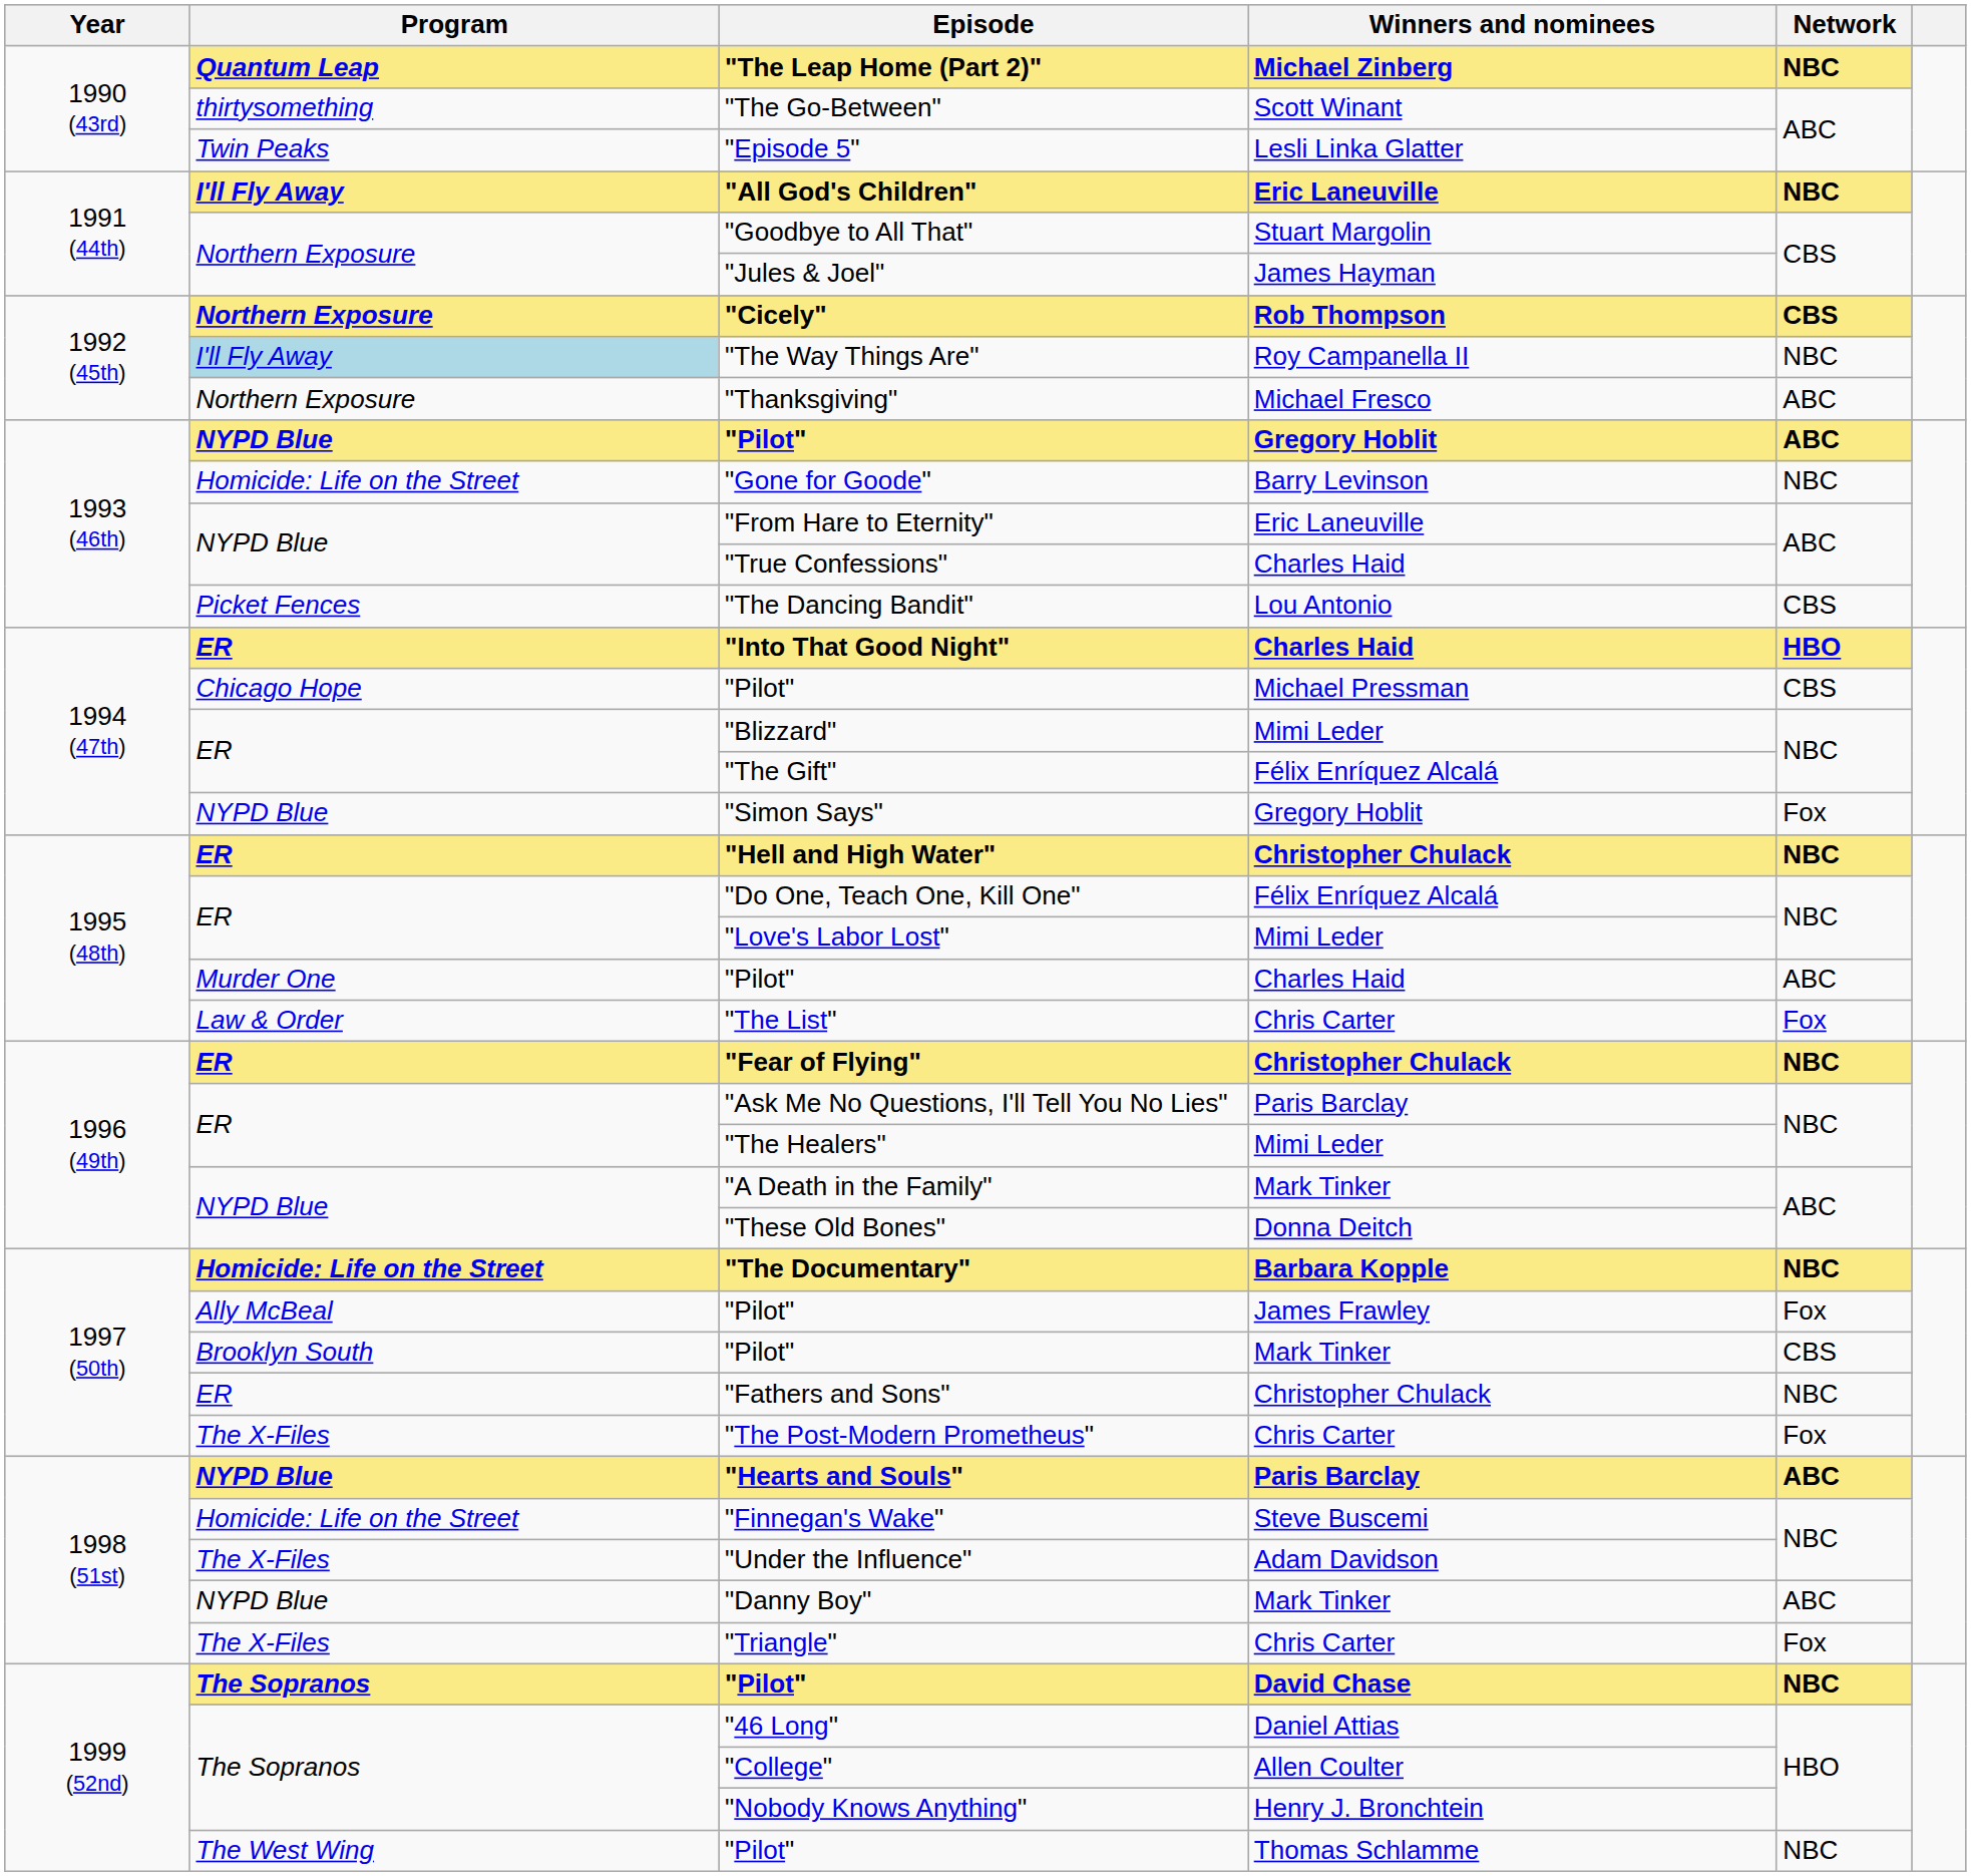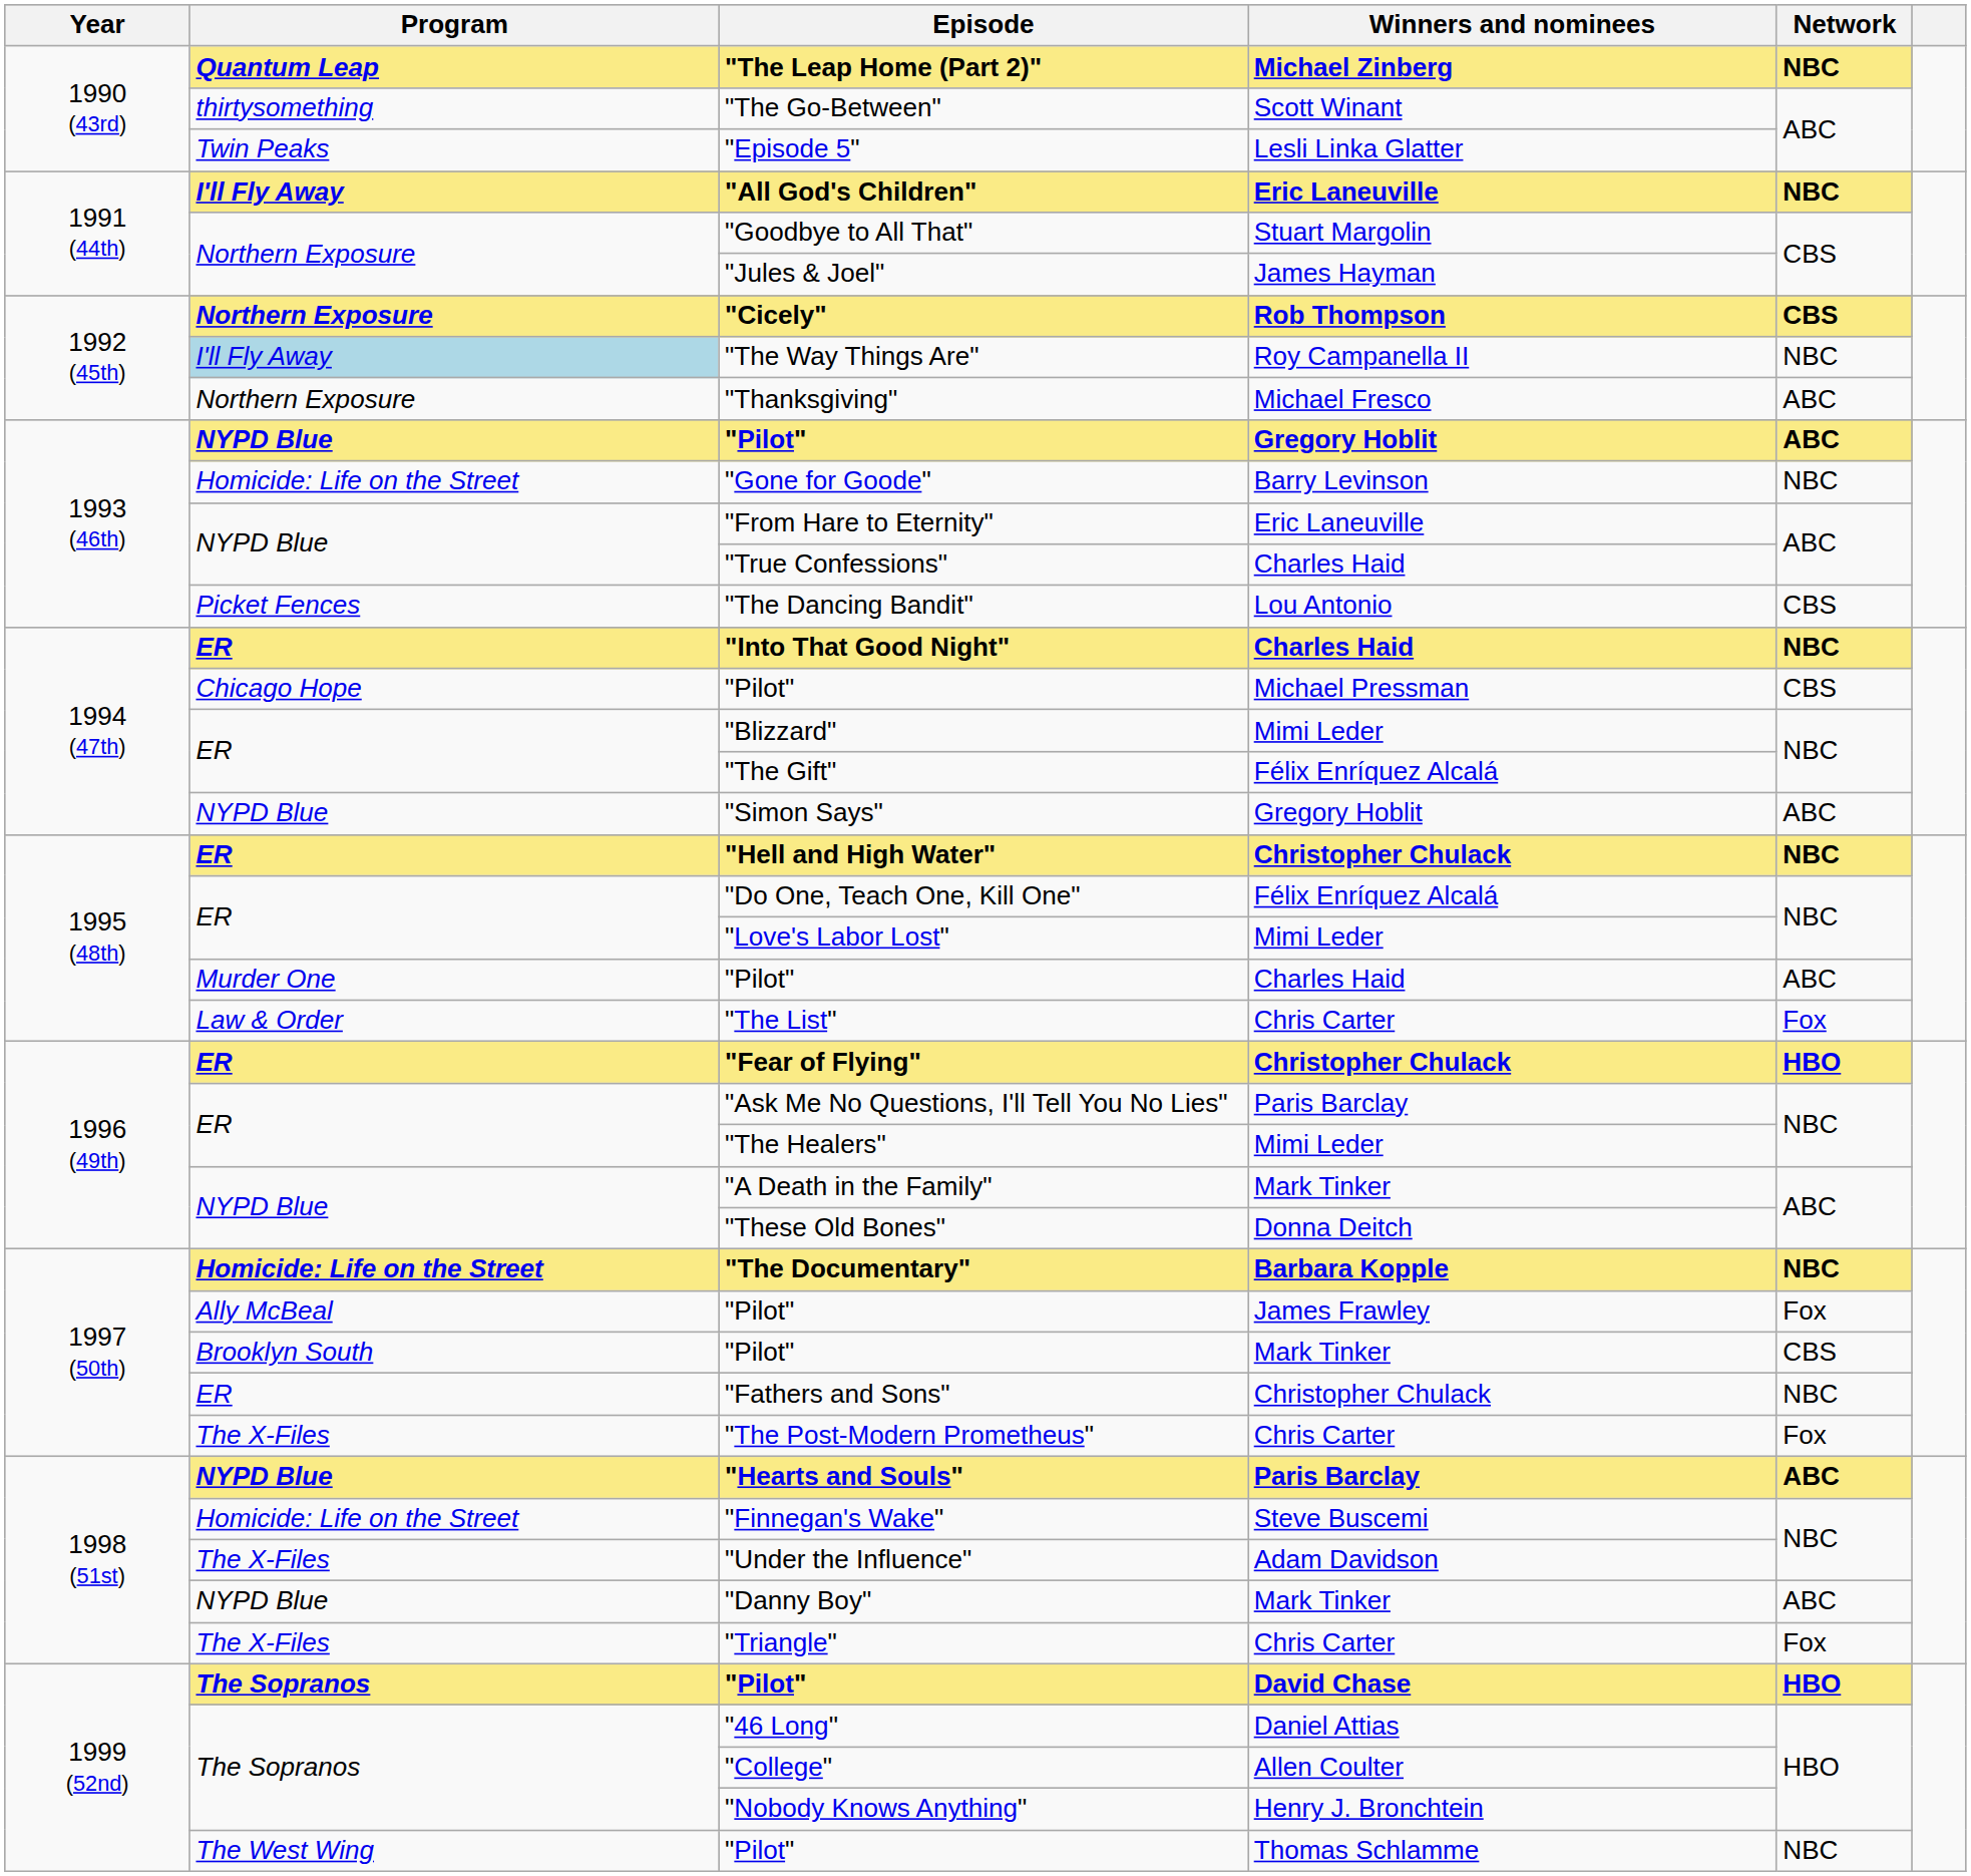 <table class="wikitable" width="95%" cellpadding="5">
 <tr>
 <th width="7%">Year</th>
 <th width="20%">Program</th>
 <th width="20%">Episode</th>
 <th width="20%">Winners and nominees</th>
 <th width="3%">Network</th>
 <th width="2%"></th>
 </tr>
 <tr>
 <td rowspan=3 style="text-align:center;">1990<br><small>(<a href='#'>43rd</a>)</small></td>
 <td style="background:#FAEB86;"><strong><em><a href='#'>Quantum Leap</a></em></strong></td>
 <td style="background:#FAEB86;"><strong>"The Leap Home (Part 2)"</strong></td>
 <td style="background:#FAEB86;"><strong><a href='#'>Michael Zinberg</a></strong></td>
 <td style="background:#FAEB86;"><strong>NBC</strong></td>
 <td rowspan="3" style="text-align:center;"></td>
 </tr>
 <tr>
 <td><em><a href='#'>thirtysomething</a></em></td>
 <td>"The Go-Between"</td>
 <td><a href='#'>Scott Winant</a></td>
 <td rowspan=2>ABC</td>
 </tr>
 <tr>
 <td><em><a href='#'>Twin Peaks</a></em></td>
 <td>"<a href='#'>Episode 5</a>"</td>
 <td><a href='#'>Lesli Linka Glatter</a></td>
 </tr>
 <tr>
 <td rowspan=3 style="text-align:center;">1991<br><small>(<a href='#'>44th</a>)</small></td>
 <td style="background:#FAEB86;"><strong><em><a href='#'>I'll Fly Away</a></em></strong></td>
 <td style="background:#FAEB86;"><strong>"All God's Children"</strong></td>
 <td style="background:#FAEB86;"><strong><a href='#'>Eric Laneuville</a></strong></td>
 <td style="background:#FAEB86;"><strong>NBC</strong></td>
 <td rowspan="3" style="text-align:center;"></td>
 </tr>
 <tr>
 <td rowspan=2><em><a href='#'>Northern Exposure</a></em></td>
 <td>"Goodbye to All That"</td>
 <td><a href='#'>Stuart Margolin</a></td>
 <td rowspan=2>CBS</td>
 </tr>
 <tr>
 <td>"Jules & Joel"</td>
 <td><a href='#'>James Hayman</a></td>
 </tr>
 <tr>
 <td rowspan=3 style="text-align:center;">1992<br><small>(<a href='#'>45th</a>)</small></td>
 <td style="background:#FAEB86;"><strong><em><a href='#'>Northern Exposure</a></em></strong></td>
 <td style="background:#FAEB86;"><strong>"Cicely"</strong></td>
 <td style="background:#FAEB86;"><strong><a href='#'>Rob Thompson</a></strong></td>
 <td style="background:#FAEB86;"><strong>CBS</strong></td>
 <td rowspan="3" style="text-align:center;"></td>
 </tr>
 <tr>
 <td style="background: lightblue;"><em><a href='#'>I'll Fly Away</a></em></td>
 <td>"The Way Things Are"</td>
 <td><a href='#'>Roy Campanella II</a></td>
 <td>NBC</td>
 </tr>
 <tr>
 <td><em>Northern Exposure</em></td>
 <td>"Thanksgiving"</td>
 <td><a href='#'>Michael Fresco</a></td>
 <td>ABC</td>
 </tr>
 <tr>
 <td rowspan=5 style="text-align:center;">1993<br><small>(<a href='#'>46th</a>)</small></td>
 <td style="background:#FAEB86;"><strong><em><a href='#'>NYPD Blue</a></em></strong></td>
 <td style="background:#FAEB86;"><strong>"<a href='#'>Pilot</a>"</strong></td>
 <td style="background:#FAEB86;"><strong><a href='#'>Gregory Hoblit</a></strong></td>
 <td style="background:#FAEB86;"><strong>ABC</strong></td>
 <td rowspan="5" style="text-align:center;"></td>
 </tr>
 <tr>
 <td><em><a href='#'>Homicide: Life on the Street</a></em></td>
 <td>"<a href='#'>Gone for Goode</a>"</td>
 <td><a href='#'>Barry Levinson</a></td>
 <td>NBC</td>
 </tr>
 <tr>
 <td rowspan=2><em>NYPD Blue</em></td>
 <td>"From Hare to Eternity"</td>
 <td><a href='#'>Eric Laneuville</a></td>
 <td rowspan=2>ABC</td>
 </tr>
 <tr>
 <td>"True Confessions"</td>
 <td><a href='#'>Charles Haid</a></td>
 </tr>
 <tr>
 <td><em><a href='#'>Picket Fences</a></em></td>
 <td>"The Dancing Bandit"</td>
 <td><a href='#'>Lou Antonio</a></td>
 <td>CBS</td>
 </tr>
 <tr>
 <td rowspan=5 style="text-align:center;">1994<br><small>(<a href='#'>47th</a>)</small></td>
 <td style="background:#FAEB86;"><strong><em><a href='#'>ER</a></em></strong></td>
 <td style="background:#FAEB86;"><strong>"Into That Good Night"</strong></td>
 <td style="background:#FAEB86;"><strong><a href='#'>Charles Haid</a></strong></td>
-<td style="background:#FAEB86;"><strong><a href='#'>HBO</a></strong></td>
+<td style="background:#FAEB86;"><strong>NBC</strong></td>
 <td rowspan="5" style="text-align:center;"></td>
 </tr>
 <tr>
 <td><em><a href='#'>Chicago Hope</a></em></td>
 <td>"Pilot"</td>
 <td><a href='#'>Michael Pressman</a></td>
 <td>CBS</td>
 </tr>
 <tr>
 <td rowspan=2><em>ER</em></td>
 <td>"Blizzard"</td>
 <td><a href='#'>Mimi Leder</a></td>
 <td rowspan=2>NBC</td>
 </tr>
 <tr>
 <td>"The Gift"</td>
 <td><a href='#'>Félix Enríquez Alcalá</a></td>
 </tr>
 <tr>
 <td><em><a href='#'>NYPD Blue</a></em></td>
 <td>"Simon Says"</td>
 <td><a href='#'>Gregory Hoblit</a></td>
-<td>Fox</td>
+<td>ABC</td>
 </tr>
 <tr>
 <td rowspan=5 style="text-align:center;">1995<br><small>(<a href='#'>48th</a>)</small></td>
 <td style="background:#FAEB86;"><strong><em><a href='#'>ER</a></em></strong></td>
 <td style="background:#FAEB86;"><strong>"Hell and High Water"</strong></td>
 <td style="background:#FAEB86;"><strong><a href='#'>Christopher Chulack</a></strong></td>
 <td style="background:#FAEB86;"><strong>NBC</strong></td>
 <td rowspan="5" style="text-align:center;"></td>
 </tr>
 <tr>
 <td rowspan=2><em>ER</em></td>
 <td>"Do One, Teach One, Kill One"</td>
 <td><a href='#'>Félix Enríquez Alcalá</a></td>
 <td rowspan=2>NBC</td>
 </tr>
 <tr>
 <td>"<a href='#'>Love's Labor Lost</a>"</td>
 <td><a href='#'>Mimi Leder</a></td>
 </tr>
 <tr>
 <td><em><a href='#'>Murder One</a></em></td>
 <td>"Pilot"</td>
 <td><a href='#'>Charles Haid</a></td>
 <td>ABC</td>
 </tr>
 <tr>
 <td><em><a href='#'>Law & Order</a></em></td>
 <td>"<a href='#'>The List</a>"</td>
 <td><a href='#'>Chris Carter</a></td>
 <td><a href='#'>Fox</a></td>
 </tr>
 <tr>
 <td rowspan=5 style="text-align:center;">1996<br><small>(<a href='#'>49th</a>)</small></td>
 <td style="background:#FAEB86;"><strong><em><a href='#'>ER</a></em></strong></td>
 <td style="background:#FAEB86;"><strong>"Fear of Flying"</strong></td>
 <td style="background:#FAEB86;"><strong><a href='#'>Christopher Chulack</a></strong></td>
-<td style="background:#FAEB86;"><strong>NBC</strong></td>
+<td style="background:#FAEB86;"><strong><a href='#'>HBO</a></strong></td>
 <td rowspan="5" style="text-align:center;"></td>
 </tr>
 <tr>
 <td rowspan=2><em>ER</em></td>
 <td>"Ask Me No Questions, I'll Tell You No Lies"</td>
 <td><a href='#'>Paris Barclay</a></td>
 <td rowspan=2>NBC</td>
 </tr>
 <tr>
 <td>"The Healers"</td>
 <td><a href='#'>Mimi Leder</a></td>
 </tr>
 <tr>
 <td rowspan=2><em><a href='#'>NYPD Blue</a></em></td>
 <td>"A Death in the Family"</td>
 <td><a href='#'>Mark Tinker</a></td>
 <td rowspan=2>ABC</td>
 </tr>
 <tr>
 <td>"These Old Bones"</td>
 <td><a href='#'>Donna Deitch</a></td>
 </tr>
 <tr>
 <td rowspan=5 style="text-align:center;">1997<br><small>(<a href='#'>50th</a>)</small></td>
 <td style="background:#FAEB86;"><strong><em><a href='#'>Homicide: Life on the Street</a></em></strong></td>
 <td style="background:#FAEB86;"><strong>"The Documentary"</strong></td>
 <td style="background:#FAEB86;"><strong><a href='#'>Barbara Kopple</a></strong></td>
 <td style="background:#FAEB86;"><strong>NBC</strong></td>
 <td rowspan="5" style="text-align:center;"></td>
 </tr>
 <tr>
 <td><em><a href='#'>Ally McBeal</a></em></td>
 <td>"Pilot"</td>
 <td><a href='#'>James Frawley</a></td>
 <td>Fox</td>
 </tr>
 <tr>
 <td><em><a href='#'>Brooklyn South</a></em></td>
 <td>"Pilot"</td>
 <td><a href='#'>Mark Tinker</a></td>
 <td>CBS</td>
 </tr>
 <tr>
 <td><em><a href='#'>ER</a></em></td>
 <td>"Fathers and Sons"</td>
 <td><a href='#'>Christopher Chulack</a></td>
 <td>NBC</td>
 </tr>
 <tr>
 <td><em><a href='#'>The X-Files</a></em></td>
 <td>"<a href='#'>The Post-Modern Prometheus</a>"</td>
 <td><a href='#'>Chris Carter</a></td>
 <td>Fox</td>
 </tr>
 <tr>
 <td rowspan=5 style="text-align:center;">1998<br><small>(<a href='#'>51st</a>)</small></td>
 <td style="background:#FAEB86;"><strong><em><a href='#'>NYPD Blue</a></em></strong></td>
 <td style="background:#FAEB86;"><strong>"<a href='#'>Hearts and Souls</a>"</strong></td>
 <td style="background:#FAEB86;"><strong><a href='#'>Paris Barclay</a></strong></td>
 <td style="background:#FAEB86;"><strong>ABC</strong></td>
 <td rowspan="5" style="text-align:center;"></td>
 </tr>
 <tr>
 <td><em><a href='#'>Homicide: Life on the Street</a></em></td>
 <td>"<a href='#'>Finnegan's Wake</a>"</td>
 <td><a href='#'>Steve Buscemi</a></td>
 <td rowspan=2>NBC</td>
 </tr>
 <tr>
 <td><em><a href='#'>The X-Files</a></em></td>
 <td>"Under the Influence"</td>
 <td><a href='#'>Adam Davidson</a></td>
 </tr>
 <tr>
 <td><em>NYPD Blue</em></td>
 <td>"Danny Boy"</td>
 <td><a href='#'>Mark Tinker</a></td>
 <td>ABC</td>
 </tr>
 <tr>
 <td><em><a href='#'>The X-Files</a></em></td>
 <td>"<a href='#'>Triangle</a>"</td>
 <td><a href='#'>Chris Carter</a></td>
 <td>Fox</td>
 </tr>
 <tr>
 <td rowspan=5 style="text-align:center;">1999<br><small>(<a href='#'>52nd</a>)</small></td>
 <td style="background:#FAEB86;"><strong><em><a href='#'>The Sopranos</a></em></strong></td>
 <td style="background:#FAEB86;"><strong>"<a href='#'>Pilot</a>"</strong></td>
 <td style="background:#FAEB86;"><strong><a href='#'>David Chase</a></strong></td>
-<td style="background:#FAEB86;"><strong>NBC</strong></td>
+<td style="background:#FAEB86;"><strong><a href='#'>HBO</a></strong></td>
 <td rowspan="5" style="text-align:center;"></td>
 </tr>
 <tr>
 <td rowspan=3><em>The Sopranos</em></td>
 <td>"<a href='#'>46 Long</a>"</td>
 <td><a href='#'>Daniel Attias</a></td>
 <td rowspan=3>HBO</td>
 </tr>
 <tr>
 <td>"<a href='#'>College</a>"</td>
 <td><a href='#'>Allen Coulter</a></td>
 </tr>
 <tr>
 <td>"<a href='#'>Nobody Knows Anything</a>"</td>
 <td><a href='#'>Henry J. Bronchtein</a></td>
 </tr>
 <tr>
 <td><em><a href='#'>The West Wing</a></em></td>
 <td>"<a href='#'>Pilot</a>"</td>
 <td><a href='#'>Thomas Schlamme</a></td>
 <td>NBC</td>
 </tr>
 </table>
